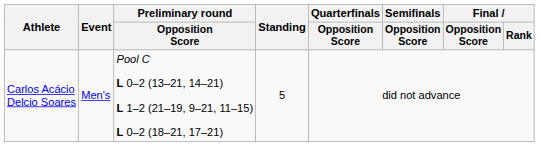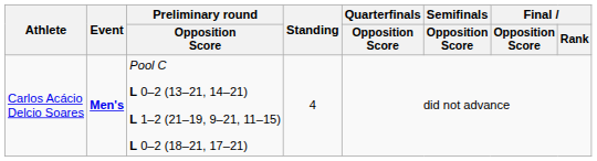 <table class=wikitable style="font-size:90%">
 <tr>
 <th rowspan="2">Athlete</th>
 <th rowspan="2">Event</th>
 <th>Preliminary round</th>
 <th rowspan="2">Standing</th>
 <th>Quarterfinals</th>
 <th>Semifinals</th>
 <th colspan=2>Final / </th>
 </tr>
 <tr style="font-size:95%">
 <th>Opposition<br>Score</th>
 <th>Opposition<br>Score</th>
 <th>Opposition<br>Score</th>
 <th>Opposition<br>Score</th>
 <th>Rank</th>
 </tr>
 <tr align=center>
 <td align=left><a href='#'>Carlos Acácio</a><br><a href='#'>Delcio Soares</a></td>
-<td align=left><a href='#'>Men's</a></td>
+<td align=left><strong><a href='#'>Men's</a></strong></td>
 <td align=left><em>Pool C</em><br><br><strong>L</strong> 0–2 (13–21, 14–21)<br><br><strong>L</strong> 1–2 (21–19, 9–21, 11–15)<br><br><strong>L</strong> 0–2 (18–21, 17–21)</td>
-<td>5</td>
+<td>4</td>
 <td colspan=4>did not advance</td>
 </tr>
 </table>
